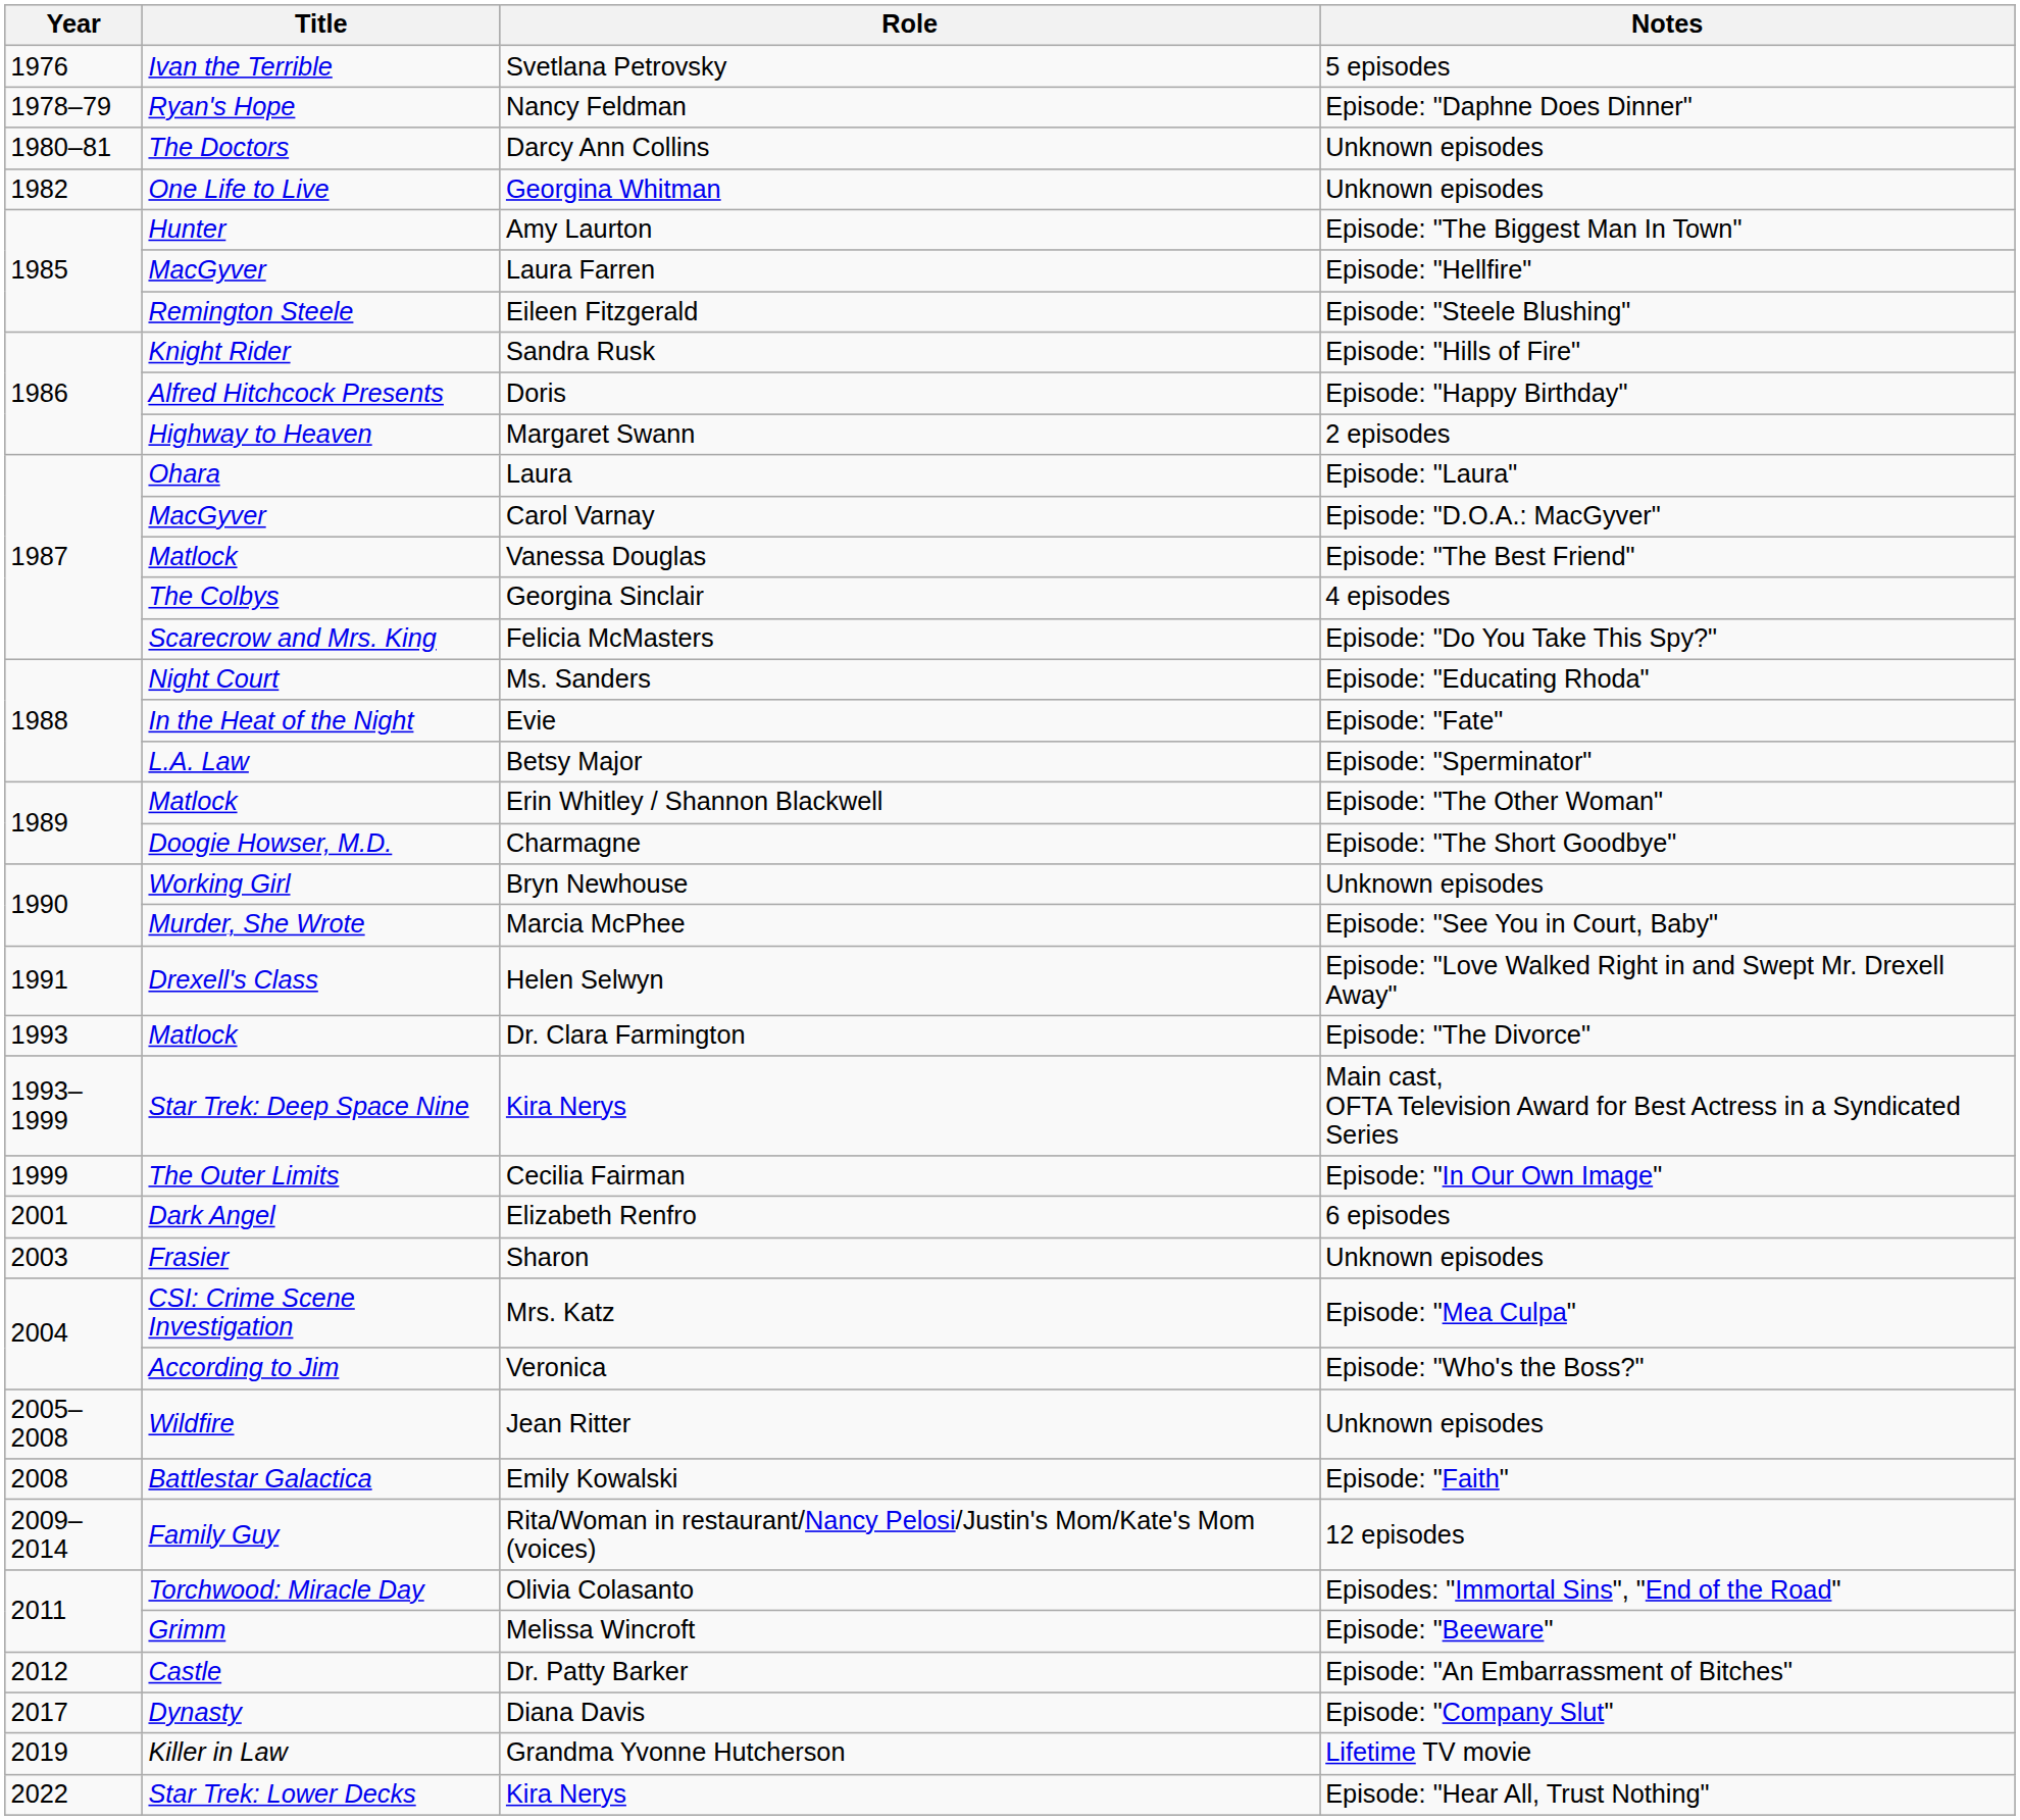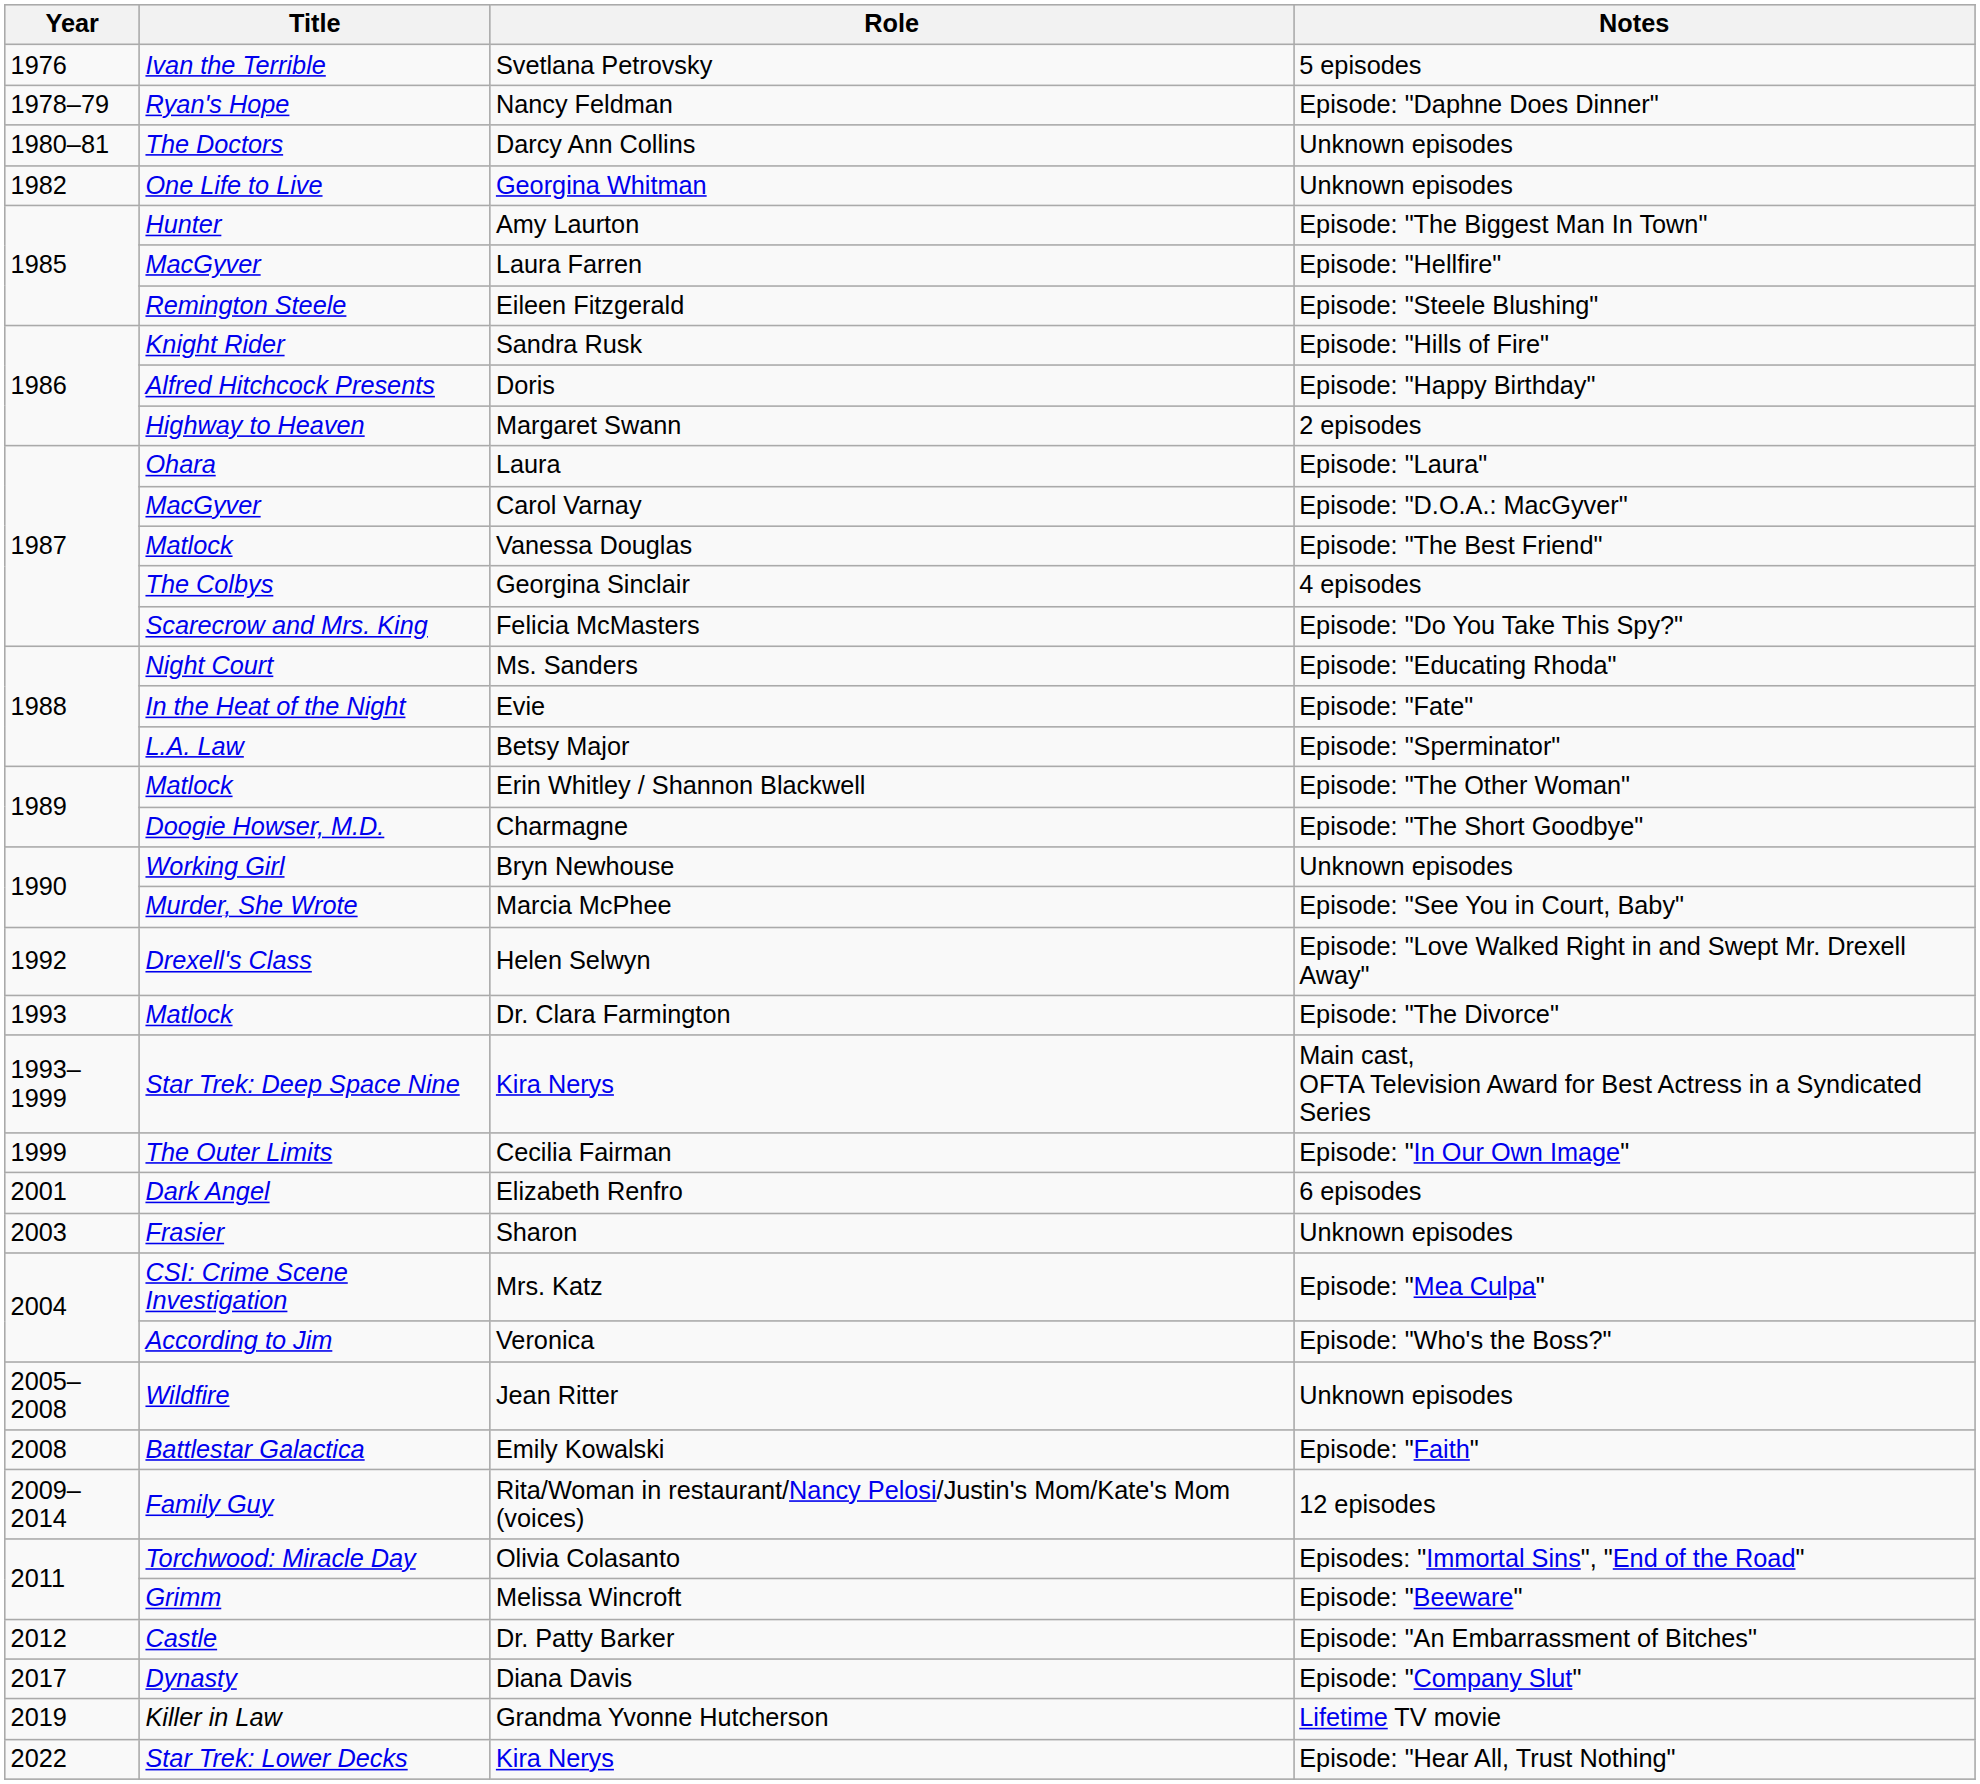 <table class="wikitable sortable">
 <tr>
 <th>Year</th>
 <th>Title</th>
 <th>Role</th>
 <th class="unsortable">Notes</th>
 </tr>
 <tr>
 <td>1976</td>
 <td><em><a href='#'>Ivan the Terrible</a></em></td>
 <td>Svetlana Petrovsky</td>
 <td>5 episodes</td>
 </tr>
 <tr>
 <td>1978–79</td>
 <td><em><a href='#'>Ryan's Hope</a></em></td>
 <td>Nancy Feldman</td>
 <td>Episode: "Daphne Does Dinner"</td>
 </tr>
 <tr>
 <td>1980–81</td>
 <td><em><a href='#'>The Doctors</a></em></td>
 <td>Darcy Ann Collins</td>
 <td>Unknown episodes</td>
 </tr>
 <tr>
 <td>1982</td>
 <td><em><a href='#'>One Life to Live</a></em></td>
 <td><a href='#'>Georgina Whitman</a></td>
 <td>Unknown episodes</td>
 </tr>
 <tr>
 <td rowspan=3>1985</td>
 <td><em><a href='#'>Hunter</a></em></td>
 <td>Amy Laurton</td>
 <td>Episode: "The Biggest Man In Town"</td>
 </tr>
 <tr>
 <td><em><a href='#'>MacGyver</a></em></td>
 <td>Laura Farren</td>
 <td>Episode: "Hellfire"</td>
 </tr>
 <tr>
 <td><em><a href='#'>Remington Steele</a></em></td>
 <td>Eileen Fitzgerald</td>
 <td>Episode: "Steele Blushing"</td>
 </tr>
 <tr>
 <td rowspan=3>1986</td>
 <td><em><a href='#'>Knight Rider</a></em></td>
 <td>Sandra Rusk</td>
 <td>Episode: "Hills of Fire"</td>
 </tr>
 <tr>
 <td><em><a href='#'>Alfred Hitchcock Presents</a></em></td>
 <td>Doris</td>
 <td>Episode: "Happy Birthday"</td>
 </tr>
 <tr>
 <td><em><a href='#'>Highway to Heaven</a></em></td>
 <td>Margaret Swann</td>
 <td>2 episodes</td>
 </tr>
 <tr>
 <td rowspan=5>1987</td>
 <td><em><a href='#'>Ohara</a></em></td>
 <td>Laura</td>
 <td>Episode: "Laura"</td>
 </tr>
 <tr>
 <td><em><a href='#'>MacGyver</a></em></td>
 <td>Carol Varnay</td>
 <td>Episode: "D.O.A.: MacGyver"</td>
 </tr>
 <tr>
 <td><em><a href='#'>Matlock</a></em></td>
 <td>Vanessa Douglas</td>
 <td>Episode: "The Best Friend"</td>
 </tr>
 <tr>
 <td><em><a href='#'>The Colbys</a></em></td>
 <td>Georgina Sinclair</td>
 <td>4 episodes</td>
 </tr>
 <tr>
 <td><em><a href='#'>Scarecrow and Mrs. King</a></em></td>
 <td>Felicia McMasters</td>
 <td>Episode: "Do You Take This Spy?"</td>
 </tr>
 <tr>
 <td rowspan=3>1988</td>
 <td><em><a href='#'>Night Court</a></em></td>
 <td>Ms. Sanders</td>
 <td>Episode: "Educating Rhoda"</td>
 </tr>
 <tr>
 <td><em><a href='#'>In the Heat of the Night</a></em></td>
 <td>Evie</td>
 <td>Episode: "Fate"</td>
 </tr>
 <tr>
 <td><em><a href='#'>L.A. Law</a></em></td>
 <td>Betsy Major</td>
 <td>Episode: "Sperminator"</td>
 </tr>
 <tr>
 <td rowspan=2>1989</td>
 <td><em><a href='#'>Matlock</a></em></td>
 <td>Erin Whitley / Shannon Blackwell</td>
 <td>Episode: "The Other Woman"</td>
 </tr>
 <tr>
 <td><em><a href='#'>Doogie Howser, M.D.</a></em></td>
 <td>Charmagne</td>
 <td>Episode: "The Short Goodbye"</td>
 </tr>
 <tr>
 <td rowspan=2>1990</td>
 <td><em><a href='#'>Working Girl</a></em></td>
 <td>Bryn Newhouse</td>
 <td>Unknown episodes</td>
 </tr>
 <tr>
 <td><em><a href='#'>Murder, She Wrote</a></em></td>
 <td>Marcia McPhee</td>
 <td>Episode: "See You in Court, Baby"</td>
 </tr>
 <tr>
-<td>1991</td>
+<td>1992</td>
 <td><em><a href='#'>Drexell's Class</a></em></td>
 <td>Helen Selwyn</td>
 <td>Episode: "Love Walked Right in and Swept Mr. Drexell Away"</td>
 </tr>
 <tr>
 <td>1993</td>
 <td><em><a href='#'>Matlock</a></em></td>
 <td>Dr. Clara Farmington</td>
 <td>Episode: "The Divorce"</td>
 </tr>
 <tr>
 <td>1993–1999</td>
 <td><em><a href='#'>Star Trek: Deep Space Nine</a></em></td>
 <td><a href='#'>Kira Nerys</a></td>
 <td>Main cast,<br>OFTA Television Award for Best Actress in a Syndicated Series</td>
 </tr>
 <tr>
 <td>1999</td>
 <td><em><a href='#'>The Outer Limits</a></em></td>
 <td>Cecilia Fairman</td>
 <td>Episode: "<a href='#'>In Our Own Image</a>"</td>
 </tr>
 <tr>
 <td>2001</td>
 <td><em><a href='#'>Dark Angel</a></em></td>
 <td>Elizabeth Renfro</td>
 <td>6 episodes</td>
 </tr>
 <tr>
 <td>2003</td>
 <td><em><a href='#'>Frasier</a></em></td>
 <td>Sharon</td>
 <td>Unknown episodes</td>
 </tr>
 <tr>
 <td rowspan=2>2004</td>
 <td><em><a href='#'>CSI: Crime Scene Investigation</a></em></td>
 <td>Mrs. Katz</td>
 <td>Episode: "<a href='#'>Mea Culpa</a>"</td>
 </tr>
 <tr>
 <td><em><a href='#'>According to Jim</a></em></td>
 <td>Veronica</td>
 <td>Episode: "Who's the Boss?"</td>
 </tr>
 <tr>
 <td>2005–2008</td>
 <td><em><a href='#'>Wildfire</a></em></td>
 <td>Jean Ritter</td>
 <td>Unknown episodes</td>
 </tr>
 <tr>
 <td>2008</td>
 <td><em><a href='#'>Battlestar Galactica</a></em></td>
 <td>Emily Kowalski</td>
 <td>Episode: "<a href='#'>Faith</a>"</td>
 </tr>
 <tr>
 <td>2009–2014</td>
 <td><em><a href='#'>Family Guy</a></em></td>
 <td>Rita/Woman in restaurant/<a href='#'>Nancy Pelosi</a>/Justin's Mom/Kate's Mom (voices)</td>
 <td>12 episodes</td>
 </tr>
 <tr>
 <td rowspan=2>2011</td>
 <td><em><a href='#'>Torchwood: Miracle Day</a></em></td>
 <td>Olivia Colasanto</td>
 <td>Episodes: "<a href='#'>Immortal Sins</a>", "<a href='#'>End of the Road</a>"</td>
 </tr>
 <tr>
 <td><em><a href='#'>Grimm</a></em></td>
 <td>Melissa Wincroft</td>
 <td>Episode: "<a href='#'>Beeware</a>"</td>
 </tr>
 <tr>
 <td>2012</td>
 <td><a href='#'><em>Castle</em></a></td>
 <td>Dr. Patty Barker</td>
 <td>Episode: "An Embarrassment of Bitches"</td>
 </tr>
 <tr>
 <td>2017</td>
 <td><em><a href='#'>Dynasty</a></em></td>
 <td>Diana Davis</td>
 <td>Episode: "<a href='#'>Company Slut</a>"</td>
 </tr>
 <tr>
 <td>2019</td>
 <td><em>Killer in Law</em></td>
 <td>Grandma Yvonne Hutcherson</td>
 <td><a href='#'>Lifetime</a> TV movie</td>
 </tr>
 <tr>
 <td>2022</td>
 <td><em><a href='#'>Star Trek: Lower Decks</a></em></td>
 <td><a href='#'>Kira Nerys</a></td>
 <td>Episode: "Hear All, Trust Nothing"</td>
 </tr>
 </table>
